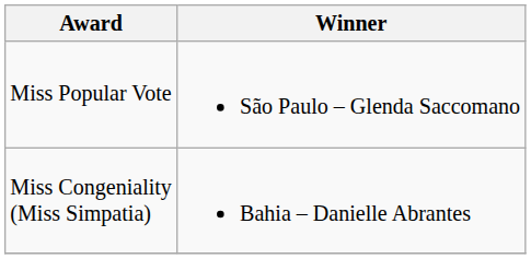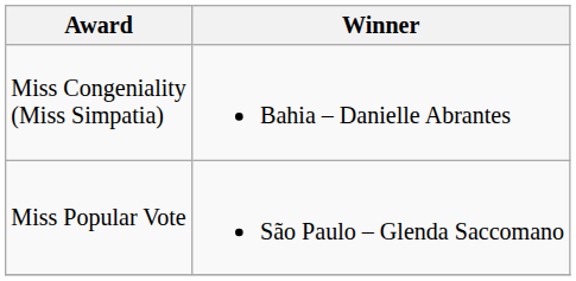 <table class="wikitable sortable" style="font-size:95%;">
 <tr>
 <th>Award</th>
 <th>Winner</th>
 </tr>
 <tr>
+<td>Miss Congeniality<br>(Miss Simpatia)</td>
+<td><br><ul><li>Bahia – Danielle Abrantes</li></ul></td>
+</tr>
+<tr>
 <td>Miss Popular Vote</td>
 <td><br><ul><li>São Paulo  – Glenda Saccomano</li></ul></td>
 </tr>
 <tr>
-<td>Miss Congeniality<br>(Miss Simpatia)</td>
-<td><br><ul><li>Bahia – Danielle Abrantes</li></ul></td>
-</tr>
-<tr>
 </tr>
 </table>
